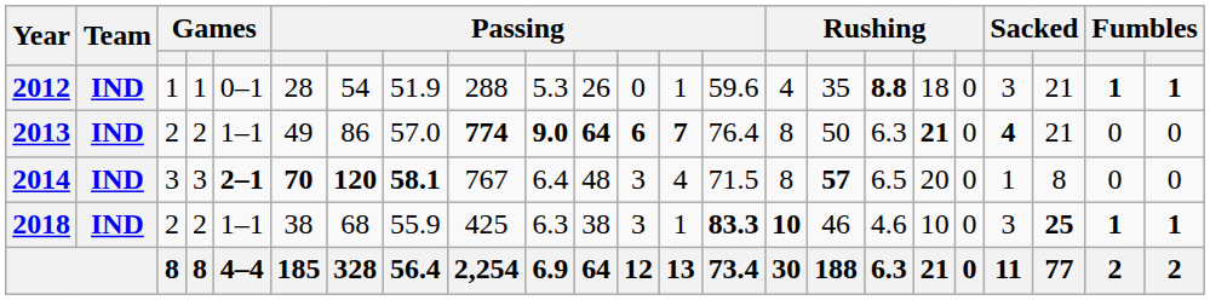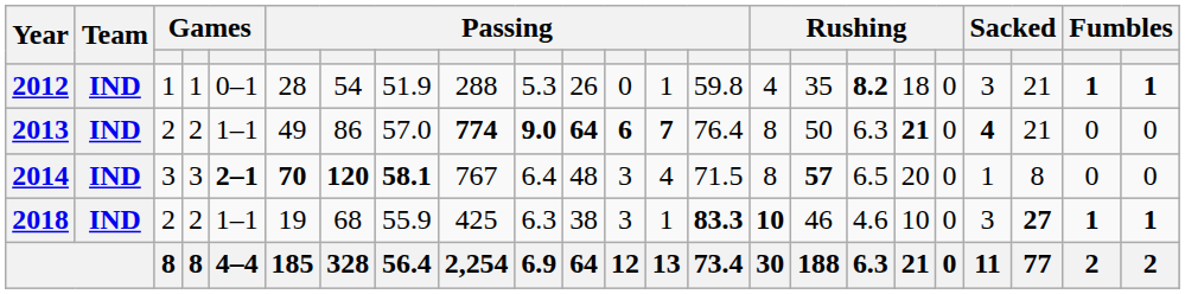 <table class="wikitable" style="text-align:center;">
 <tr>
 <th rowspan="2">Year</th>
 <th rowspan="2">Team</th>
 <th colspan="3">Games</th>
 <th colspan="9">Passing</th>
 <th colspan="5">Rushing</th>
 <th colspan="2">Sacked</th>
 <th colspan="2">Fumbles</th>
 </tr>
 <tr>
 <th></th>
 <th></th>
 <th></th>
 <th></th>
 <th></th>
 <th></th>
 <th></th>
 <th></th>
 <th></th>
 <th></th>
 <th></th>
 <th></th>
 <th></th>
 <th></th>
 <th></th>
 <th></th>
 <th></th>
 <th></th>
 <th></th>
 <th></th>
 <th></th>
 </tr>
 <tr>
 <th><a href='#'>2012</a></th>
 <th><a href='#'>IND</a></th>
 <td>1</td>
 <td>1</td>
 <td>0–1</td>
 <td>28</td>
 <td>54</td>
 <td>51.9</td>
 <td>288</td>
 <td>5.3</td>
 <td>26</td>
 <td>0</td>
 <td>1</td>
-<td>59.6</td>
+<td>59.8</td>
 <td>4</td>
 <td>35</td>
-<td><strong>8.8</strong></td>
+<td><strong>8.2</strong></td>
 <td>18</td>
 <td>0</td>
 <td>3</td>
 <td>21</td>
 <td><strong>1</strong></td>
 <td><strong>1</strong></td>
 </tr>
 <tr>
 <th><a href='#'>2013</a></th>
 <th><a href='#'>IND</a></th>
 <td>2</td>
 <td>2</td>
 <td>1–1</td>
 <td>49</td>
 <td>86</td>
 <td>57.0</td>
 <td><strong>774</strong></td>
 <td><strong>9.0</strong></td>
 <td><strong>64</strong></td>
 <td><strong>6</strong></td>
 <td><strong>7</strong></td>
 <td>76.4</td>
 <td>8</td>
 <td>50</td>
 <td>6.3</td>
 <td><strong>21</strong></td>
 <td>0</td>
 <td><strong>4</strong></td>
 <td>21</td>
 <td>0</td>
 <td>0</td>
 </tr>
 <tr>
 <th><a href='#'>2014</a></th>
 <th><a href='#'>IND</a></th>
 <td>3</td>
 <td>3</td>
 <td><strong>2–1</strong></td>
 <td><strong>70</strong></td>
 <td><strong>120</strong></td>
 <td><strong>58.1</strong></td>
 <td>767</td>
 <td>6.4</td>
 <td>48</td>
 <td>3</td>
 <td>4</td>
 <td>71.5</td>
 <td>8</td>
 <td><strong>57</strong></td>
 <td>6.5</td>
 <td>20</td>
 <td>0</td>
 <td>1</td>
 <td>8</td>
 <td>0</td>
 <td>0</td>
 </tr>
 <tr>
 <th><a href='#'>2018</a></th>
 <th><a href='#'>IND</a></th>
 <td>2</td>
 <td>2</td>
 <td>1–1</td>
-<td>38</td>
+<td>19</td>
 <td>68</td>
 <td>55.9</td>
 <td>425</td>
 <td>6.3</td>
 <td>38</td>
 <td>3</td>
 <td>1</td>
 <td><strong>83.3</strong></td>
 <td><strong>10</strong></td>
 <td>46</td>
 <td>4.6</td>
 <td>10</td>
 <td>0</td>
 <td>3</td>
-<td><strong>25</strong></td>
+<td><strong>27</strong></td>
 <td><strong>1</strong></td>
 <td><strong>1</strong></td>
 </tr>
 <tr>
 <th colspan="2"></th>
 <th>8</th>
 <th>8</th>
 <th>4–4</th>
 <th>185</th>
 <th>328</th>
 <th>56.4</th>
 <th>2,254</th>
 <th>6.9</th>
 <th>64</th>
 <th>12</th>
 <th>13</th>
 <th>73.4</th>
 <th>30</th>
 <th>188</th>
 <th>6.3</th>
 <th>21</th>
 <th>0</th>
 <th>11</th>
 <th>77</th>
 <th>2</th>
 <th>2</th>
 </tr>
 </table>
